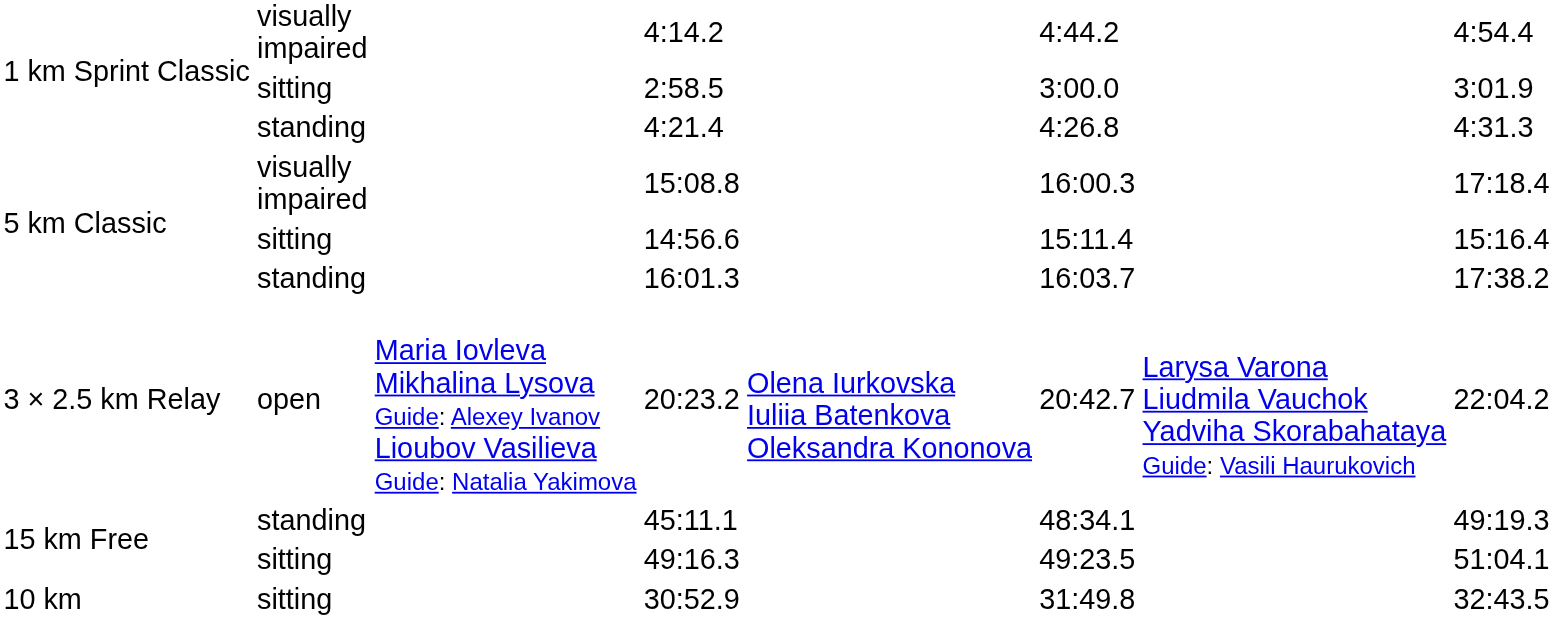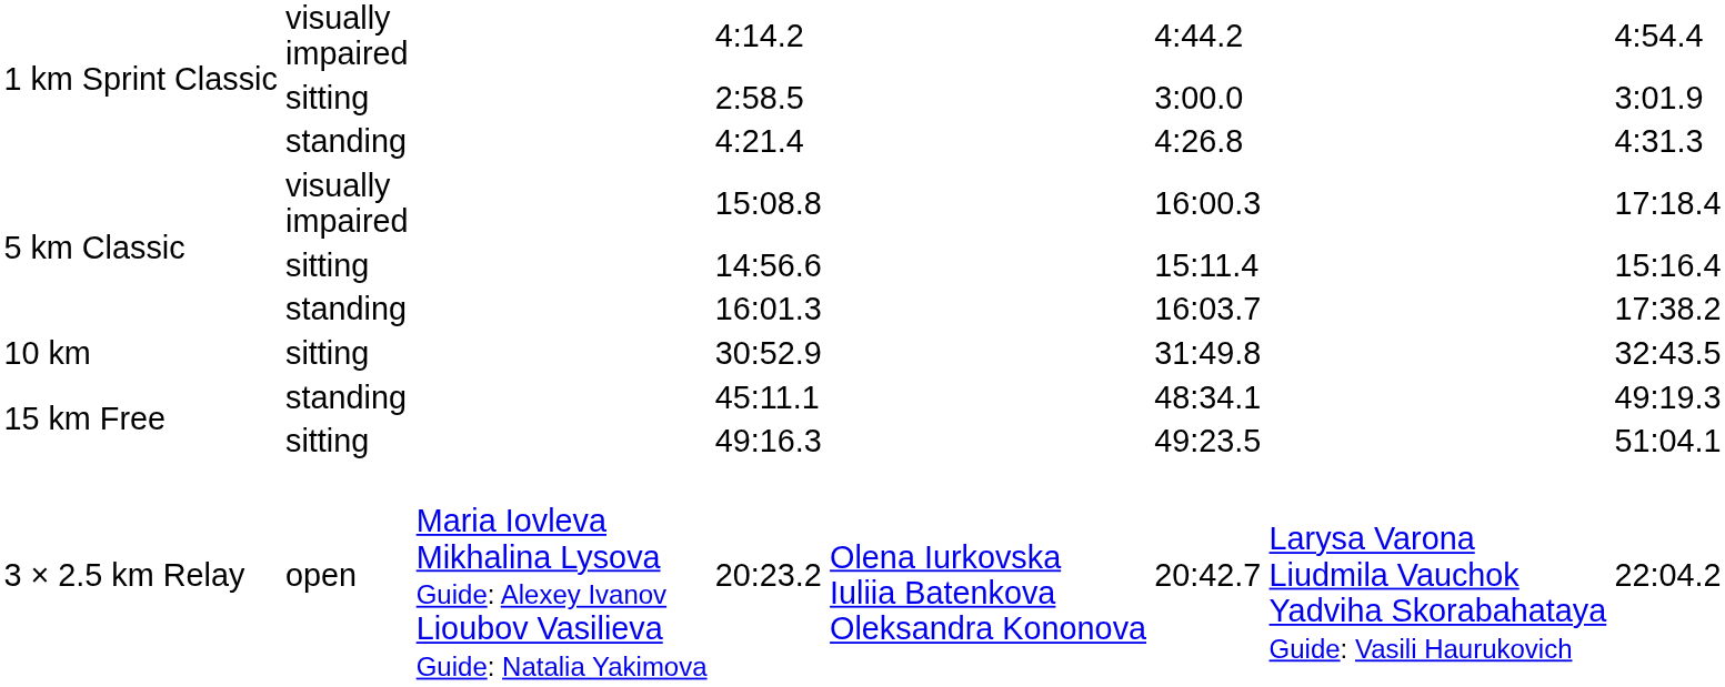 <table>
 <tr>
 <td rowspan="3">1 km Sprint Classic<br></td>
 <td>visually <br>impaired</td>
 <td></td>
 <td>4:14.2</td>
 <td></td>
 <td>4:44.2</td>
 <td></td>
 <td>4:54.4</td>
 </tr>
 <tr>
 <td>sitting</td>
 <td></td>
 <td>2:58.5</td>
 <td></td>
 <td>3:00.0</td>
 <td></td>
 <td>3:01.9</td>
 </tr>
 <tr>
 <td>standing</td>
 <td></td>
 <td>4:21.4</td>
 <td></td>
 <td>4:26.8</td>
 <td></td>
 <td>4:31.3</td>
 </tr>
 <tr>
 <td rowspan="3">5 km Classic<br></td>
 <td>visually <br>impaired</td>
 <td></td>
 <td>15:08.8</td>
 <td></td>
 <td>16:00.3</td>
 <td></td>
 <td>17:18.4</td>
 </tr>
 <tr>
 <td>sitting</td>
 <td></td>
 <td>14:56.6</td>
 <td></td>
 <td>15:11.4</td>
 <td></td>
 <td>15:16.4</td>
 </tr>
 <tr>
 <td>standing</td>
 <td></td>
 <td>16:01.3</td>
 <td></td>
 <td>16:03.7</td>
 <td></td>
 <td>17:38.2</td>
 </tr>
 <tr>
-<td>3 × 2.5 km Relay <br></td>
-<td>open</td>
-<td><em></em><br><a href='#'>Maria Iovleva</a><br><a href='#'>Mikhalina Lysova</a><br><small><a href='#'>Guide</a>: <a href='#'>Alexey Ivanov</a></small><br><a href='#'>Lioubov Vasilieva</a><br><small><a href='#'>Guide</a>: <a href='#'>Natalia Yakimova</a></small></td>
-<td>20:23.2</td>
-<td><em></em><br><a href='#'>Olena Iurkovska</a><br><a href='#'>Iuliia Batenkova</a><br><a href='#'>Oleksandra Kononova</a></td>
-<td>20:42.7</td>
-<td><em></em><br><a href='#'>Larysa Varona</a><br><a href='#'>Liudmila Vauchok</a><br><a href='#'>Yadviha Skorabahataya</a><br><small><a href='#'>Guide</a>: <a href='#'>Vasili Haurukovich</a></small></td>
-<td>22:04.2</td>
+<td rowspan="1">10 km <br></td>
+<td>sitting</td>
+<td></td>
+<td>30:52.9</td>
+<td></td>
+<td>31:49.8</td>
+<td></td>
+<td>32:43.5</td>
 </tr>
 <tr>
 <td rowspan="2">15 km Free<br></td>
 <td>standing</td>
 <td></td>
 <td>45:11.1</td>
 <td></td>
 <td>48:34.1</td>
 <td></td>
 <td>49:19.3</td>
 </tr>
 <tr>
 <td>sitting</td>
 <td></td>
 <td>49:16.3</td>
 <td></td>
 <td>49:23.5</td>
 <td></td>
 <td>51:04.1</td>
 </tr>
 <tr>
-<td rowspan="1">10 km <br></td>
-<td>sitting</td>
-<td></td>
-<td>30:52.9</td>
-<td></td>
-<td>31:49.8</td>
-<td></td>
-<td>32:43.5</td>
+<td>3 × 2.5 km Relay <br></td>
+<td>open</td>
+<td><em></em><br><a href='#'>Maria Iovleva</a><br><a href='#'>Mikhalina Lysova</a><br><small><a href='#'>Guide</a>: <a href='#'>Alexey Ivanov</a></small><br><a href='#'>Lioubov Vasilieva</a><br><small><a href='#'>Guide</a>: <a href='#'>Natalia Yakimova</a></small></td>
+<td>20:23.2</td>
+<td><em></em><br><a href='#'>Olena Iurkovska</a><br><a href='#'>Iuliia Batenkova</a><br><a href='#'>Oleksandra Kononova</a></td>
+<td>20:42.7</td>
+<td><em></em><br><a href='#'>Larysa Varona</a><br><a href='#'>Liudmila Vauchok</a><br><a href='#'>Yadviha Skorabahataya</a><br><small><a href='#'>Guide</a>: <a href='#'>Vasili Haurukovich</a></small></td>
+<td>22:04.2</td>
 </tr>
 </table>
